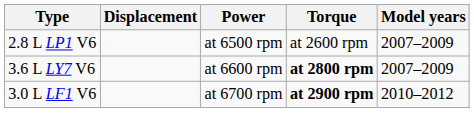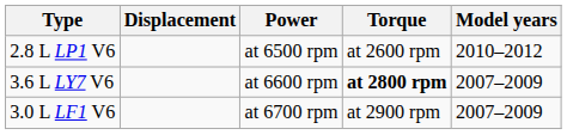 <table class="wikitable">
 <tr>
 <th>Type</th>
 <th>Displacement</th>
 <th>Power</th>
 <th>Torque</th>
 <th>Model years</th>
 </tr>
 <tr>
 <td>2.8 L <em><a href='#'>LP1</a></em> V6</td>
 <td></td>
 <td> at 6500 rpm</td>
 <td> at 2600 rpm</td>
-<td>2007–2009</td>
+<td>2010–2012</td>
 </tr>
 <tr>
 <td>3.6 L <em><a href='#'>LY7</a></em> V6</td>
 <td></td>
 <td> at 6600 rpm</td>
 <td><strong> at 2800 rpm</strong></td>
 <td>2007–2009</td>
 </tr>
 <tr>
 <td>3.0 L <em><a href='#'>LF1</a></em> V6</td>
 <td></td>
 <td> at 6700 rpm</td>
-<td><strong> at 2900 rpm</strong></td>
-<td>2010–2012</td>
+<td> at 2900 rpm</td>
+<td>2007–2009</td>
 </tr>
 </table>
